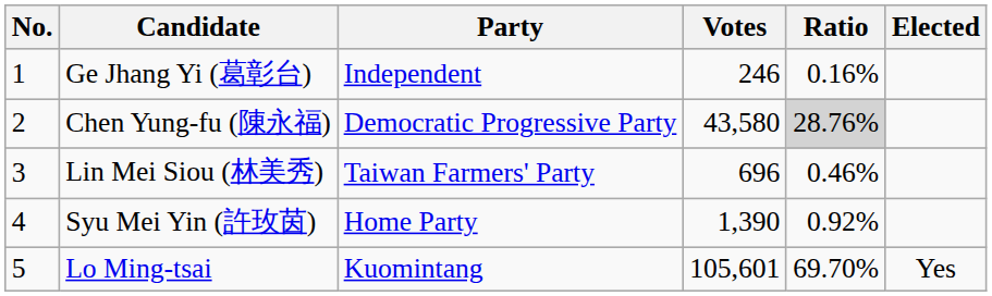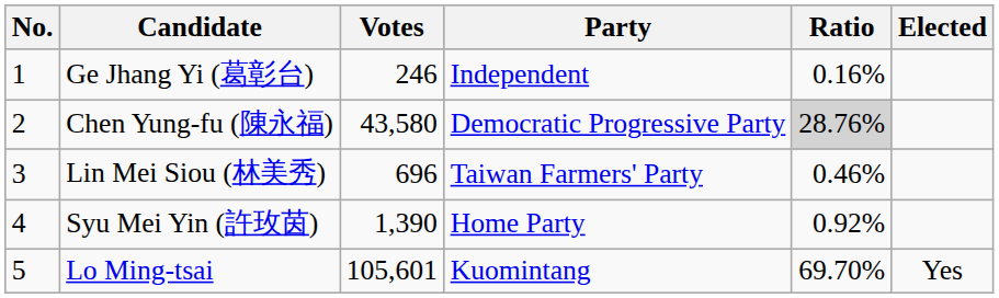 <table class=wikitable>
 <tr>
 <th>No.</th>
 <th>Candidate</th>
+<th>Votes</th>
 <th>Party</th>
-<th>Votes</th>
 <th>Ratio</th>
 <th>Elected</th>
 </tr>
 <tr>
 <td>1</td>
 <td>Ge Jhang Yi  (<a href='#'>葛彰台</a>)</td>
+<td align="right">246</td>
 <td><a href='#'>Independent</a></td>
-<td align="right">246</td>
 <td align="right">0.16%</td>
 <td></td>
 </tr>
 <tr>
 <td>2</td>
 <td>Chen Yung-fu  (<a href='#'>陳永福</a>)</td>
+<td align="right">43,580</td>
 <td><a href='#'>Democratic Progressive Party</a></td>
-<td align="right">43,580</td>
 <td align="right" style="background: lightgrey;">28.76%</td>
 <td></td>
 </tr>
 <tr>
 <td>3</td>
 <td>Lin Mei Siou  (<a href='#'>林美秀</a>)</td>
+<td align="right">696</td>
 <td><a href='#'>Taiwan Farmers' Party</a></td>
-<td align="right">696</td>
 <td align="right">0.46%</td>
 <td></td>
 </tr>
 <tr>
 <td>4</td>
 <td>Syu Mei Yin  (<a href='#'>許玫茵</a>)</td>
+<td align="right">1,390</td>
 <td> <a href='#'>Home Party</a></td>
-<td align="right">1,390</td>
 <td align="right">0.92%</td>
 <td></td>
 </tr>
 <tr>
 <td>5</td>
 <td><a href='#'>Lo Ming-tsai</a></td>
+<td align="right">105,601</td>
 <td><a href='#'>Kuomintang</a></td>
-<td align="right">105,601</td>
 <td align="right">69.70%</td>
 <td align="center">Yes</td>
 </tr>
 </table>
